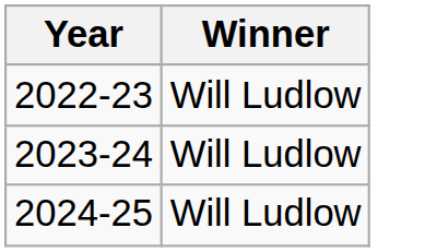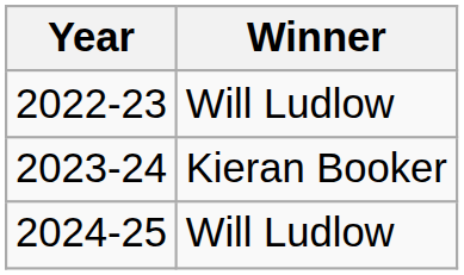 <table class="wikitable">
 <tr>
 <th>Year</th>
 <th>Winner</th>
 </tr>
 <tr>
 <td>2022-23</td>
 <td> Will Ludlow</td>
 </tr>
 <tr>
 <td>2023-24</td>
-<td> Will Ludlow</td>
+<td> Kieran Booker</td>
 </tr>
 <tr>
 <td>2024-25</td>
 <td> Will Ludlow</td>
 </tr>
 </table>
